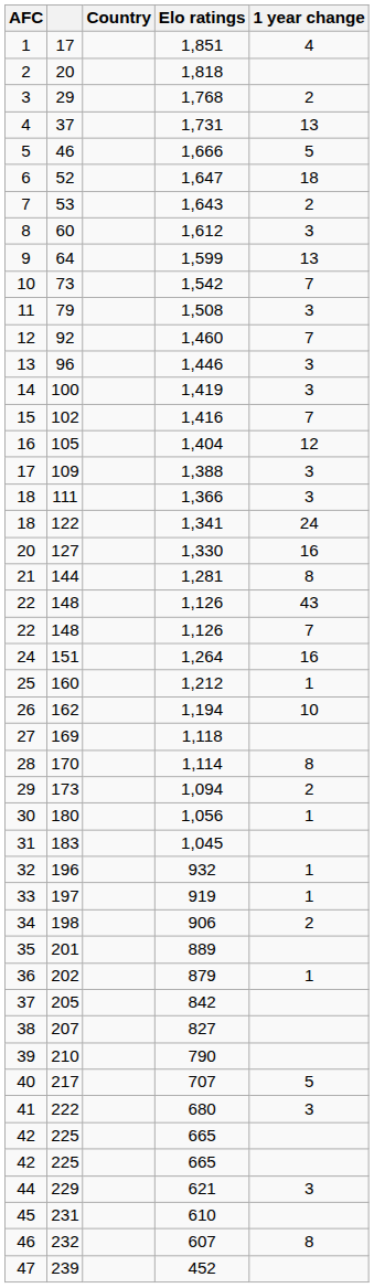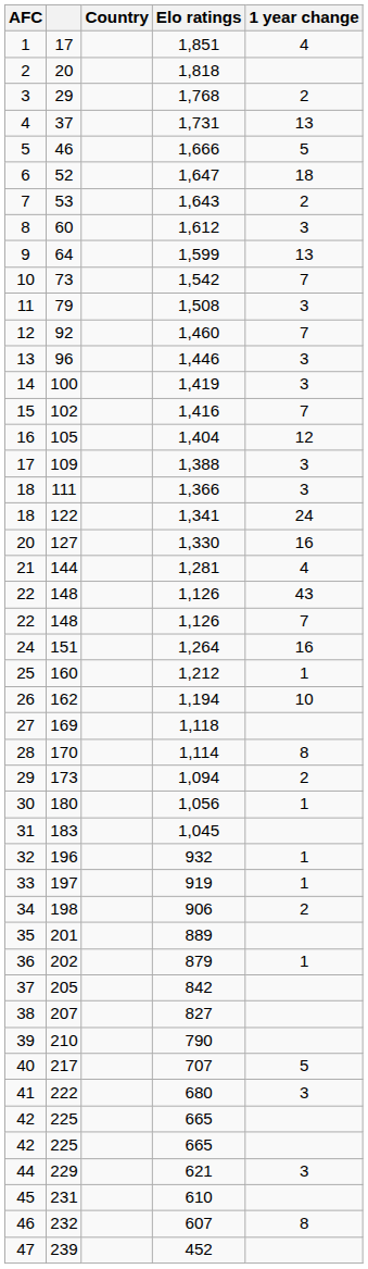 <table class="wikitable" style="text-align:center;">
 <tr>
 <th>AFC</th>
 <th></th>
 <th>Country</th>
 <th>Elo ratings</th>
 <th>1 year change</th>
 </tr>
 <tr>
 <td>1</td>
 <td>17</td>
 <td align=left></td>
 <td>1,851</td>
 <td> 4</td>
 </tr>
 <tr>
 <td>2</td>
 <td>20</td>
 <td align=left></td>
 <td>1,818</td>
 <td></td>
 </tr>
 <tr>
 <td>3</td>
 <td>29</td>
 <td align=left></td>
 <td>1,768</td>
 <td> 2</td>
 </tr>
 <tr>
 <td>4</td>
 <td>37</td>
 <td align=left></td>
 <td>1,731</td>
 <td> 13</td>
 </tr>
 <tr>
 <td>5</td>
 <td>46</td>
 <td align=left></td>
 <td>1,666</td>
 <td> 5</td>
 </tr>
 <tr>
 <td>6</td>
 <td>52</td>
 <td align=left></td>
 <td>1,647</td>
 <td> 18</td>
 </tr>
 <tr>
 <td>7</td>
 <td>53</td>
 <td align=left></td>
 <td>1,643</td>
 <td> 2</td>
 </tr>
 <tr>
 <td>8</td>
 <td>60</td>
 <td align=left></td>
 <td>1,612</td>
 <td> 3</td>
 </tr>
 <tr>
 <td>9</td>
 <td>64</td>
 <td align=left></td>
 <td>1,599</td>
 <td> 13</td>
 </tr>
 <tr>
 <td>10</td>
 <td>73</td>
 <td align=left></td>
 <td>1,542</td>
 <td> 7</td>
 </tr>
 <tr>
 <td>11</td>
 <td>79</td>
 <td align=left></td>
 <td>1,508</td>
 <td> 3</td>
 </tr>
 <tr>
 <td>12</td>
 <td>92</td>
 <td align=left></td>
 <td>1,460</td>
 <td> 7</td>
 </tr>
 <tr>
 <td>13</td>
 <td>96</td>
 <td align=left></td>
 <td>1,446</td>
 <td> 3</td>
 </tr>
 <tr>
 <td>14</td>
 <td>100</td>
 <td align=left></td>
 <td>1,419</td>
 <td> 3</td>
 </tr>
 <tr>
 <td>15</td>
 <td>102</td>
 <td align=left></td>
 <td>1,416</td>
 <td> 7</td>
 </tr>
 <tr>
 <td>16</td>
 <td>105</td>
 <td align=left></td>
 <td>1,404</td>
 <td> 12</td>
 </tr>
 <tr>
 <td>17</td>
 <td>109</td>
 <td align=left></td>
 <td>1,388</td>
 <td> 3</td>
 </tr>
 <tr>
 <td>18</td>
 <td>111</td>
 <td align=left></td>
 <td>1,366</td>
 <td> 3</td>
 </tr>
 <tr>
 <td>18</td>
 <td>122</td>
 <td align=left></td>
 <td>1,341</td>
 <td> 24</td>
 </tr>
 <tr>
 <td>20</td>
 <td>127</td>
 <td align=left></td>
 <td>1,330</td>
 <td> 16</td>
 </tr>
 <tr>
 <td>21</td>
 <td>144</td>
 <td align=left></td>
 <td>1,281</td>
-<td> 8</td>
+<td> 4</td>
 </tr>
 <tr>
 <td>22</td>
 <td>148</td>
 <td align=left></td>
 <td>1,126</td>
 <td> 43</td>
 </tr>
 <tr>
 <td>22</td>
 <td>148</td>
 <td align=left></td>
 <td>1,126</td>
 <td> 7</td>
 </tr>
 <tr>
 <td>24</td>
 <td>151</td>
 <td align=left></td>
 <td>1,264</td>
 <td> 16</td>
 </tr>
 <tr>
 <td>25</td>
 <td>160</td>
 <td align=left></td>
 <td>1,212</td>
 <td> 1</td>
 </tr>
 <tr>
 <td>26</td>
 <td>162</td>
 <td align=left></td>
 <td>1,194</td>
 <td> 10</td>
 </tr>
 <tr>
 <td>27</td>
 <td>169</td>
 <td align=left></td>
 <td>1,118</td>
 <td></td>
 </tr>
 <tr>
 <td>28</td>
 <td>170</td>
 <td align=left></td>
 <td>1,114</td>
 <td> 8</td>
 </tr>
 <tr>
 <td>29</td>
 <td>173</td>
 <td align=left></td>
 <td>1,094</td>
 <td> 2</td>
 </tr>
 <tr>
 <td>30</td>
 <td>180</td>
 <td align=left></td>
 <td>1,056</td>
 <td> 1</td>
 </tr>
 <tr>
 <td>31</td>
 <td>183</td>
 <td align=left></td>
 <td>1,045</td>
 <td></td>
 </tr>
 <tr>
 <td>32</td>
 <td>196</td>
 <td align=left></td>
 <td>932</td>
 <td> 1</td>
 </tr>
 <tr>
 <td>33</td>
 <td>197</td>
 <td align=left></td>
 <td>919</td>
 <td> 1</td>
 </tr>
 <tr>
 <td>34</td>
 <td>198</td>
 <td align=left></td>
 <td>906</td>
 <td> 2</td>
 </tr>
 <tr>
 <td>35</td>
 <td>201</td>
 <td align=left></td>
 <td>889</td>
 <td></td>
 </tr>
 <tr>
 <td>36</td>
 <td>202</td>
 <td align=left></td>
 <td>879</td>
 <td> 1</td>
 </tr>
 <tr>
 <td>37</td>
 <td>205</td>
 <td align=left></td>
 <td>842</td>
 <td></td>
 </tr>
 <tr>
 <td>38</td>
 <td>207</td>
 <td align=left></td>
 <td>827</td>
 <td></td>
 </tr>
 <tr>
 <td>39</td>
 <td>210</td>
 <td align=left></td>
 <td>790</td>
 <td></td>
 </tr>
 <tr>
 <td>40</td>
 <td>217</td>
 <td align=left></td>
 <td>707</td>
 <td> 5</td>
 </tr>
 <tr>
 <td>41</td>
 <td>222</td>
 <td align=left></td>
 <td>680</td>
 <td> 3</td>
 </tr>
 <tr>
 <td>42</td>
 <td>225</td>
 <td align=left></td>
 <td>665</td>
 <td></td>
 </tr>
 <tr>
 <td>42</td>
 <td>225</td>
 <td align=left></td>
 <td>665</td>
 <td></td>
 </tr>
 <tr>
 <td>44</td>
 <td>229</td>
 <td align=left></td>
 <td>621</td>
 <td> 3</td>
 </tr>
 <tr>
 <td>45</td>
 <td>231</td>
 <td align=left></td>
 <td>610</td>
 <td></td>
 </tr>
 <tr>
 <td>46</td>
 <td>232</td>
 <td align=left></td>
 <td>607</td>
 <td> 8</td>
 </tr>
 <tr>
 <td>47</td>
 <td>239</td>
 <td align=left></td>
 <td>452</td>
 <td></td>
 </tr>
 </table>
